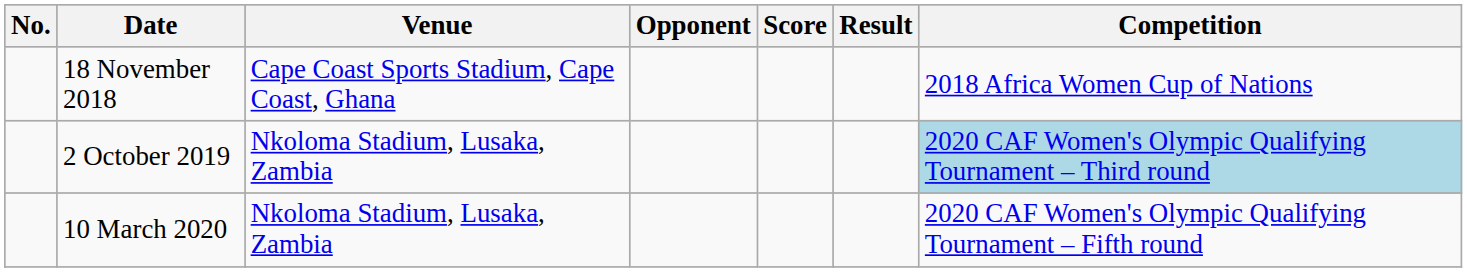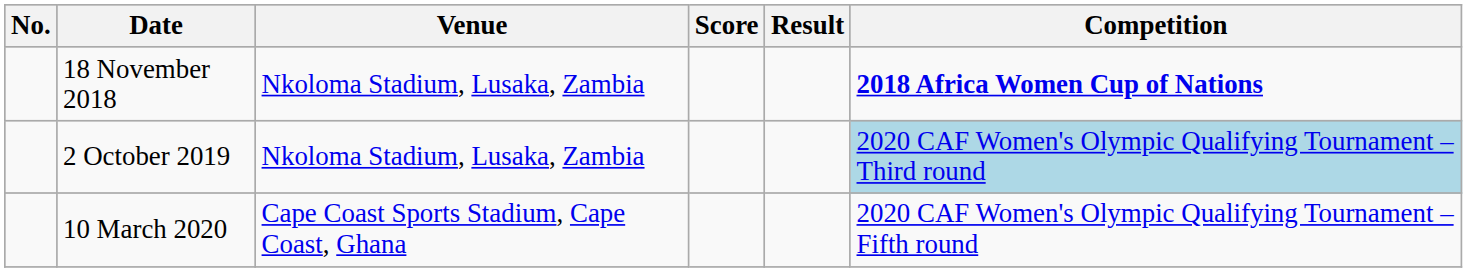 <table class="wikitable">
 <tr>
 <th>No.</th>
 <th>Date</th>
 <th>Venue</th>
-<th>Opponent</th>
 <th>Score</th>
 <th>Result</th>
 <th>Competition</th>
 </tr>
 <tr>
 <td></td>
 <td>18 November 2018</td>
-<td><a href='#'>Cape Coast Sports Stadium</a>, <a href='#'>Cape Coast</a>, <a href='#'>Ghana</a></td>
+<td><a href='#'>Nkoloma Stadium</a>, <a href='#'>Lusaka</a>, <a href='#'>Zambia</a></td>
 <td></td>
 <td></td>
-<td></td>
-<td><a href='#'>2018 Africa Women Cup of Nations</a></td>
+<td><strong><a href='#'>2018 Africa Women Cup of Nations</a></strong></td>
 </tr>
 <tr>
 <td></td>
 <td>2 October 2019</td>
 <td><a href='#'>Nkoloma Stadium</a>, <a href='#'>Lusaka</a>, <a href='#'>Zambia</a></td>
 <td></td>
 <td></td>
-<td></td>
 <td style="background: lightblue;"><a href='#'>2020 CAF Women's Olympic Qualifying Tournament – Third round</a></td>
 </tr>
 <tr>
 <td></td>
 <td>10 March 2020</td>
-<td><a href='#'>Nkoloma Stadium</a>, <a href='#'>Lusaka</a>, <a href='#'>Zambia</a></td>
-<td></td>
+<td><a href='#'>Cape Coast Sports Stadium</a>, <a href='#'>Cape Coast</a>, <a href='#'>Ghana</a></td>
 <td></td>
 <td></td>
 <td><a href='#'>2020 CAF Women's Olympic Qualifying Tournament – Fifth round</a></td>
 </tr>
 </table>
